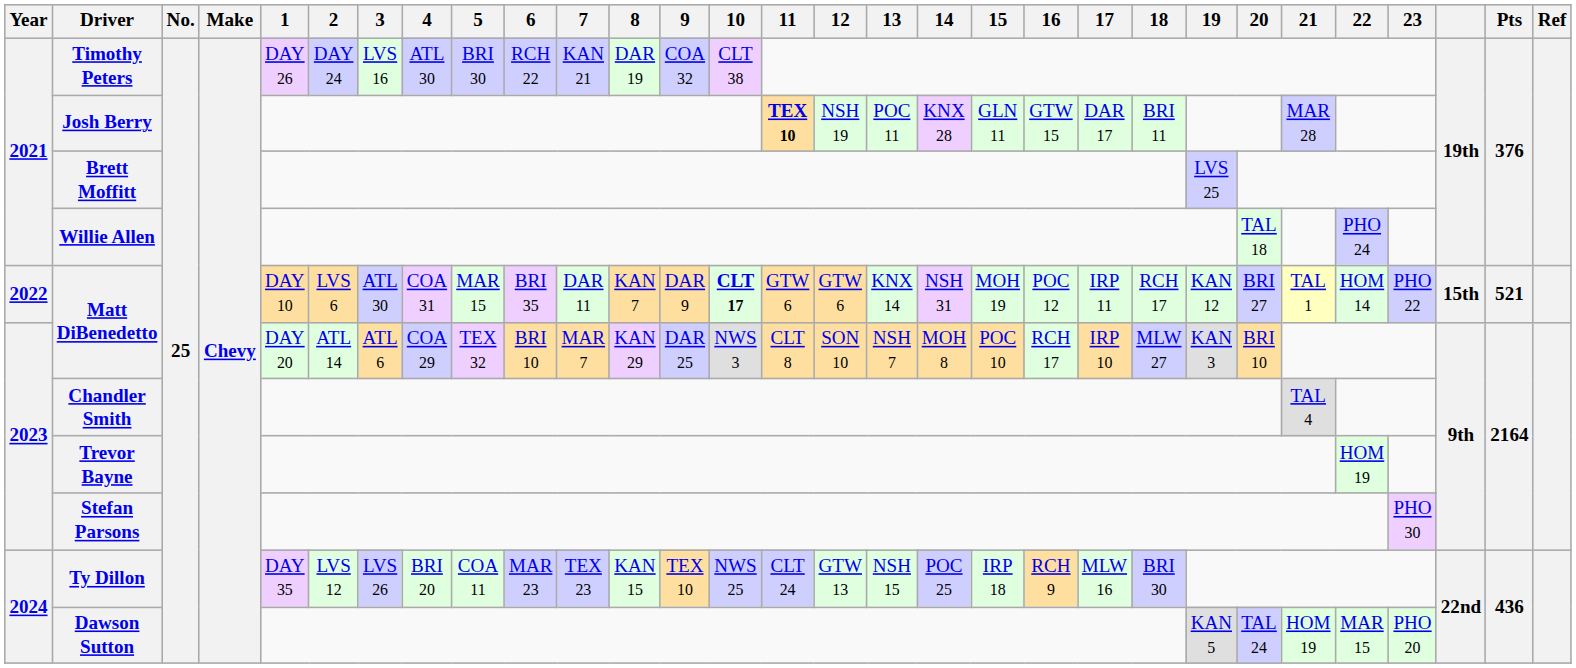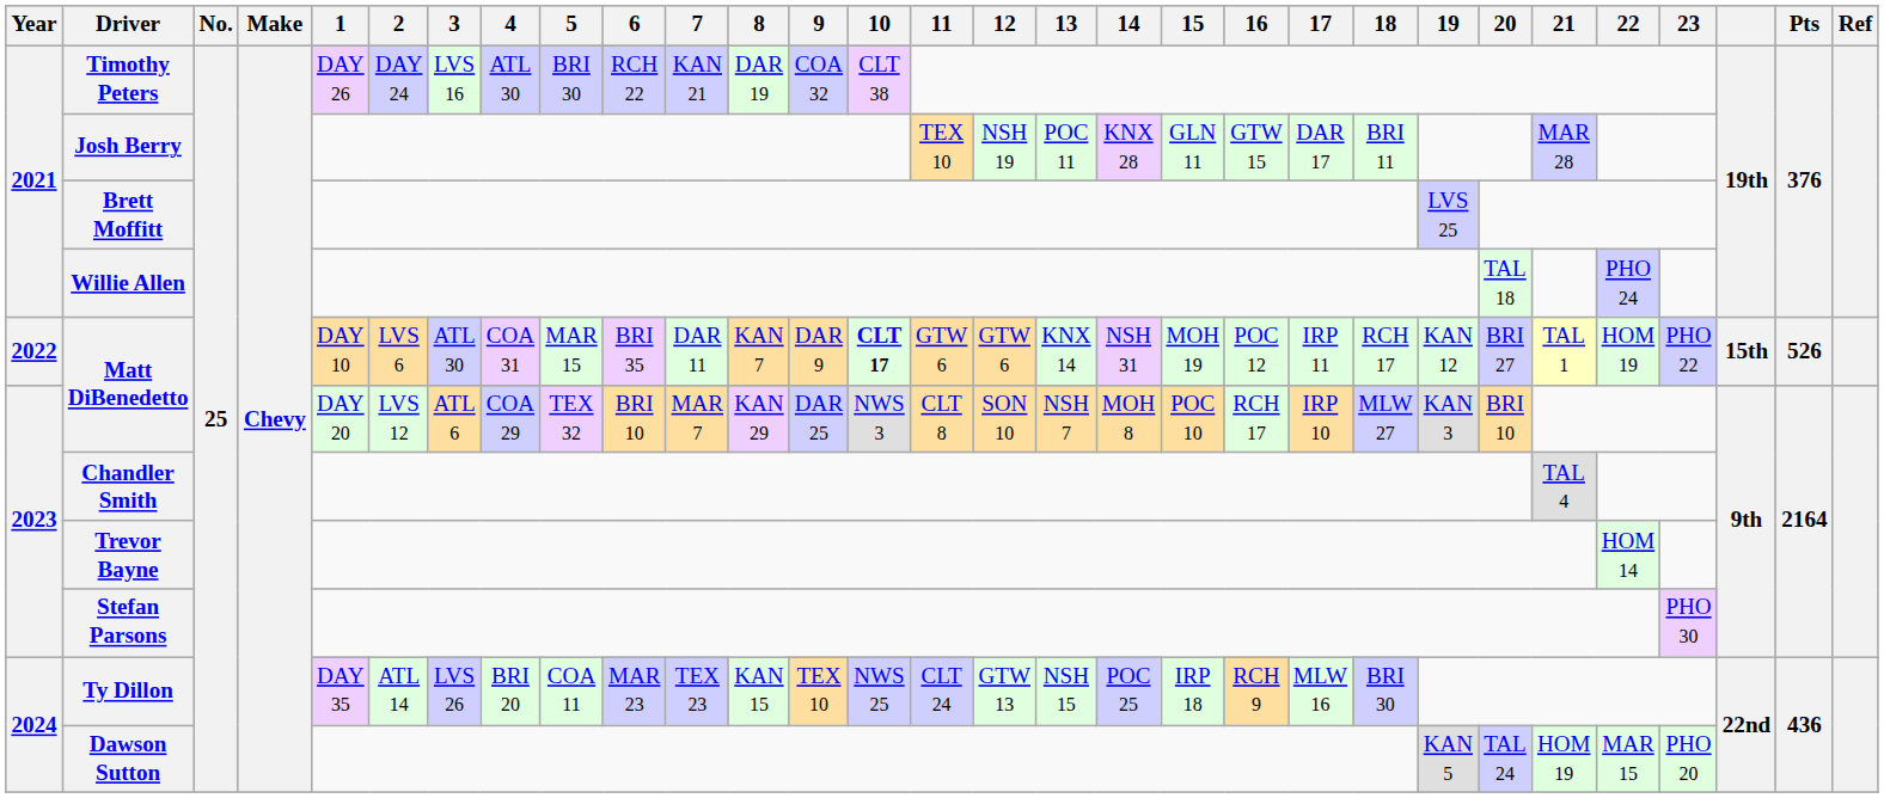 <table class="wikitable" style="text-align:center; font-size:75%">
 <tr>
 <th>Year</th>
 <th>Driver</th>
 <th>No.</th>
 <th>Make</th>
 <th>1</th>
 <th>2</th>
 <th>3</th>
 <th>4</th>
 <th>5</th>
 <th>6</th>
 <th>7</th>
 <th>8</th>
 <th>9</th>
 <th>10</th>
 <th>11</th>
 <th>12</th>
 <th>13</th>
 <th>14</th>
 <th>15</th>
 <th>16</th>
 <th>17</th>
 <th>18</th>
 <th>19</th>
 <th>20</th>
 <th>21</th>
 <th>22</th>
 <th>23</th>
 <th></th>
 <th>Pts</th>
 <th>Ref</th>
 </tr>
 <tr>
 <th rowspan=4><a href='#'>2021</a></th>
 <th><a href='#'>Timothy Peters</a></th>
 <th rowspan="11">25</th>
 <th rowspan="11"><a href='#'>Chevy</a></th>
 <td style="background:#EFCFFF;"><a href='#'>DAY</a><br><small>26</small></td>
 <td style="background:#CFCFFF;"><a href='#'>DAY</a><br><small>24</small></td>
 <td style="background:#DFFFDF;"><a href='#'>LVS</a><br><small>16</small></td>
 <td style="background:#CFCFFF;"><a href='#'>ATL</a><br><small>30</small></td>
 <td style="background:#CFCFFF;"><a href='#'>BRI</a><br><small>30</small></td>
 <td style="background:#CFCFFF;"><a href='#'>RCH</a><br><small>22</small></td>
 <td style="background:#CFCFFF;"><a href='#'>KAN</a><br><small>21</small></td>
 <td style="background:#DFFFDF;"><a href='#'>DAR</a><br><small>19</small></td>
 <td style="background:#CFCFFF;"><a href='#'>COA</a><br><small>32</small></td>
 <td style="background:#EFCFFF;"><a href='#'>CLT</a><br><small>38</small></td>
 <td colspan=13></td>
 <th rowspan=4>19th</th>
 <th rowspan=4>376</th>
 <th rowspan=4></th>
 </tr>
 <tr>
 <th><a href='#'>Josh Berry</a></th>
 <td colspan=10></td>
-<td style="background:#FFDF9F;"><strong><a href='#'>TEX</a><br><small>10</small></strong></td>
+<td style="background:#FFDF9F;"><a href='#'>TEX</a><br><small>10</small></td>
 <td style="background:#DFFFDF;"><a href='#'>NSH</a><br><small>19</small></td>
 <td style="background:#DFFFDF;"><a href='#'>POC</a><br><small>11</small></td>
 <td style="background:#EFCFFF;"><a href='#'>KNX</a><br><small>28</small></td>
 <td style="background:#DFFFDF;"><a href='#'>GLN</a><br><small>11</small></td>
 <td style="background:#DFFFDF;"><a href='#'>GTW</a><br><small>15</small></td>
 <td style="background:#DFFFDF;"><a href='#'>DAR</a><br><small>17</small></td>
 <td style="background:#DFFFDF;"><a href='#'>BRI</a><br><small>11</small></td>
 <td colspan=2></td>
 <td style="background:#CFCFFF;"><a href='#'>MAR</a><br><small>28</small></td>
 <td colspan=2></td>
 </tr>
 <tr>
 <th><a href='#'>Brett Moffitt</a></th>
 <td colspan=18></td>
 <td style="background:#CFCFFF;"><a href='#'>LVS</a><br><small>25</small></td>
 <td colspan=4></td>
 </tr>
 <tr>
 <th><a href='#'>Willie Allen</a></th>
 <td colspan=19></td>
 <td style="background:#DFFFDF;"><a href='#'>TAL</a><br><small>18</small></td>
 <td></td>
 <td style="background:#CFCFFF;"><a href='#'>PHO</a><br><small>24</small></td>
 <td></td>
 </tr>
 <tr>
 <th><a href='#'>2022</a></th>
 <th rowspan=2><a href='#'>Matt DiBenedetto</a></th>
 <td style="background:#FFDF9F;"><a href='#'>DAY</a><br><small>10</small></td>
 <td style="background:#FFDF9F;"><a href='#'>LVS</a> <br><small>6</small></td>
 <td style="background:#CFCFFF;"><a href='#'>ATL</a><br><small>30</small></td>
 <td style="background:#EFCFFF;"><a href='#'>COA</a><br><small>31</small></td>
 <td style="background:#DFFFDF;"><a href='#'>MAR</a><br><small>15</small></td>
 <td style="background:#EFCFFF;"><a href='#'>BRI</a><br><small>35</small></td>
 <td style="background:#DFFFDF;"><a href='#'>DAR</a><br><small>11</small></td>
 <td style="background:#FFDF9F;"><a href='#'>KAN</a><br><small>7</small></td>
 <td style="background:#FFDF9F;"><a href='#'>DAR</a><br><small>9</small></td>
 <td style="background:#DFFFDF;"><strong><a href='#'>CLT</a><br><small>17</small></strong></td>
 <td style="background:#FFDF9F;"><a href='#'>GTW</a><br><small>6</small></td>
 <td style="background:#FFDF9F;"><a href='#'>GTW</a><br><small>6</small></td>
 <td style="background:#DFFFDF;"><a href='#'>KNX</a><br><small>14</small></td>
 <td style="background:#EFCFFF;"><a href='#'>NSH</a><br><small>31</small></td>
 <td style="background:#DFFFDF;"><a href='#'>MOH</a><br><small>19</small></td>
 <td style="background:#DFFFDF;"><a href='#'>POC</a><br><small>12</small></td>
 <td style="background:#DFFFDF;"><a href='#'>IRP</a><br><small>11</small></td>
 <td style="background:#DFFFDF;"><a href='#'>RCH</a><br><small>17</small></td>
 <td style="background:#DFFFDF;"><a href='#'>KAN</a><br><small>12</small></td>
 <td style="background:#CFCFFF;"><a href='#'>BRI</a><br><small>27</small></td>
 <td style="background:#FFFFBF;"><a href='#'>TAL</a><br><small>1</small></td>
-<td style="background:#DFFFDF;"><a href='#'>HOM</a><br><small>14</small></td>
+<td style="background:#DFFFDF;"><a href='#'>HOM</a><br><small>19</small></td>
 <td style="background:#CFCFFF;"><a href='#'>PHO</a><br><small>22</small></td>
 <th>15th</th>
-<th>521</th>
+<th>526</th>
 <th></th>
 </tr>
 <tr>
 <th rowspan="4"><a href='#'>2023</a></th>
 <td style="background:#DFFFDF;"><a href='#'>DAY</a><br><small>20</small></td>
-<td style="background:#DFFFDF;"><a href='#'>ATL</a><br><small>14</small></td>
+<td style="background:#DFFFDF;"><a href='#'>LVS</a><br><small>12</small></td>
 <td style="background:#FFDF9F;"><a href='#'>ATL</a><br><small>6</small></td>
 <td style="background:#CFCFFF;"><a href='#'>COA</a><br><small>29</small></td>
 <td style="background:#EFCFFF;"><a href='#'>TEX</a><br><small>32</small></td>
 <td style="background:#FFDF9F;"><a href='#'>BRI</a><br><small>10</small></td>
 <td style="background:#FFDF9F;"><a href='#'>MAR</a><br><small>7</small></td>
 <td style="background:#EFCFFF;"><a href='#'>KAN</a><br><small>29</small></td>
 <td style="background:#CFCFFF;"><a href='#'>DAR</a><br><small>25</small></td>
 <td style="background:#DFDFDF;"><a href='#'>NWS</a><br><small>3</small></td>
 <td style="background:#FFDF9F;"><a href='#'>CLT</a><br><small>8</small></td>
 <td style="background:#FFDF9F;"><a href='#'>SON</a><br><small>10</small></td>
 <td style="background:#FFDF9F;"><a href='#'>NSH</a><br><small>7</small></td>
 <td style="background:#FFDF9F;"><a href='#'>MOH</a><br><small>8</small></td>
 <td style="background:#FFDF9F;"><a href='#'>POC</a><br><small>10</small></td>
 <td style="background:#DFFFDF;"><a href='#'>RCH</a><br><small>17</small></td>
 <td style="background:#FFDF9F;"><a href='#'>IRP</a><br><small>10</small></td>
 <td style="background:#CFCFFF;"><a href='#'>MLW</a><br><small>27</small></td>
 <td style="background:#DFDFDF;"><a href='#'>KAN</a><br><small>3</small></td>
 <td style="background:#FFDF9F;"><a href='#'>BRI</a><br><small>10</small></td>
 <td colspan="3"></td>
 <th rowspan="4">9th</th>
 <th rowspan="4">2164</th>
 <th rowspan="4"></th>
 </tr>
 <tr>
 <th><a href='#'>Chandler Smith</a></th>
 <td colspan="20"></td>
 <td style="background:#DFDFDF;"><a href='#'>TAL</a><br><small>4</small></td>
 <td colspan="2"></td>
 </tr>
 <tr>
 <th><a href='#'>Trevor Bayne</a></th>
 <td colspan="21"></td>
-<td style="background:#DFFFDF;"><a href='#'>HOM</a><br><small>19</small></td>
+<td style="background:#DFFFDF;"><a href='#'>HOM</a><br><small>14</small></td>
 <td></td>
 </tr>
 <tr>
 <th><a href='#'>Stefan Parsons</a></th>
 <td colspan="22"></td>
 <td style="background:#EFCFFF;"><a href='#'>PHO</a><br><small>30</small></td>
 </tr>
 <tr>
 <th rowspan="2"><a href='#'>2024</a></th>
 <th><a href='#'>Ty Dillon</a></th>
 <td style="background:#EFCFFF;"><a href='#'>DAY</a><br><small>35</small></td>
-<td style="background:#DFFFDF;"><a href='#'>LVS</a><br><small>12</small></td>
+<td style="background:#DFFFDF;"><a href='#'>ATL</a><br><small>14</small></td>
 <td style="background:#CFCFFF;"><a href='#'>LVS</a><br><small>26</small></td>
 <td style="background:#DFFFDF;"><a href='#'>BRI</a><br><small>20</small></td>
 <td style="background:#DFFFDF;"><a href='#'>COA</a><br><small>11</small></td>
 <td style="background:#CFCFFF;"><a href='#'>MAR</a><br><small>23</small></td>
 <td style="background:#CFCFFF;"><a href='#'>TEX</a><br><small>23</small></td>
 <td style="background:#DFFFDF;"><a href='#'>KAN</a><br><small>15</small></td>
 <td style="background:#FFDF9F;"><a href='#'>TEX</a><br><small>10</small></td>
 <td style="background:#CFCFFF;"><a href='#'>NWS</a><br><small>25</small></td>
 <td style="background:#CFCFFF;"><a href='#'>CLT</a><br><small>24</small></td>
 <td style="background:#DFFFDF;"><a href='#'>GTW</a><br><small>13</small></td>
 <td style="background:#DFFFDF;"><a href='#'>NSH</a><br><small>15</small></td>
 <td style="background:#CFCFFF;"><a href='#'>POC</a><br><small>25</small></td>
 <td style="background:#DFFFDF;"><a href='#'>IRP</a><br><small>18</small></td>
 <td style="background:#FFDF9F;"><a href='#'>RCH</a><br><small>9</small></td>
 <td style="background:#DFFFDF;"><a href='#'>MLW</a><br><small>16</small></td>
 <td style="background:#CFCFFF;"><a href='#'>BRI</a><br><small>30</small></td>
 <td colspan="5"></td>
 <th rowspan="2">22nd</th>
 <th rowspan="2">436</th>
 <th rowspan="2"></th>
 </tr>
 <tr>
 <th><a href='#'>Dawson Sutton</a></th>
 <td colspan="18"></td>
 <td style="background:#DFDFDF;"><a href='#'>KAN</a><br><small>5</small></td>
 <td style="background:#CFCFFF;"><a href='#'>TAL</a><br><small>24</small></td>
 <td style="background:#DFFFDF;"><a href='#'>HOM</a><br><small>19</small></td>
 <td style="background:#DFFFDF;"><a href='#'>MAR</a><br><small>15</small></td>
 <td style="background:#DFFFDF;"><a href='#'>PHO</a><br><small>20</small></td>
 </tr>
 </table>
